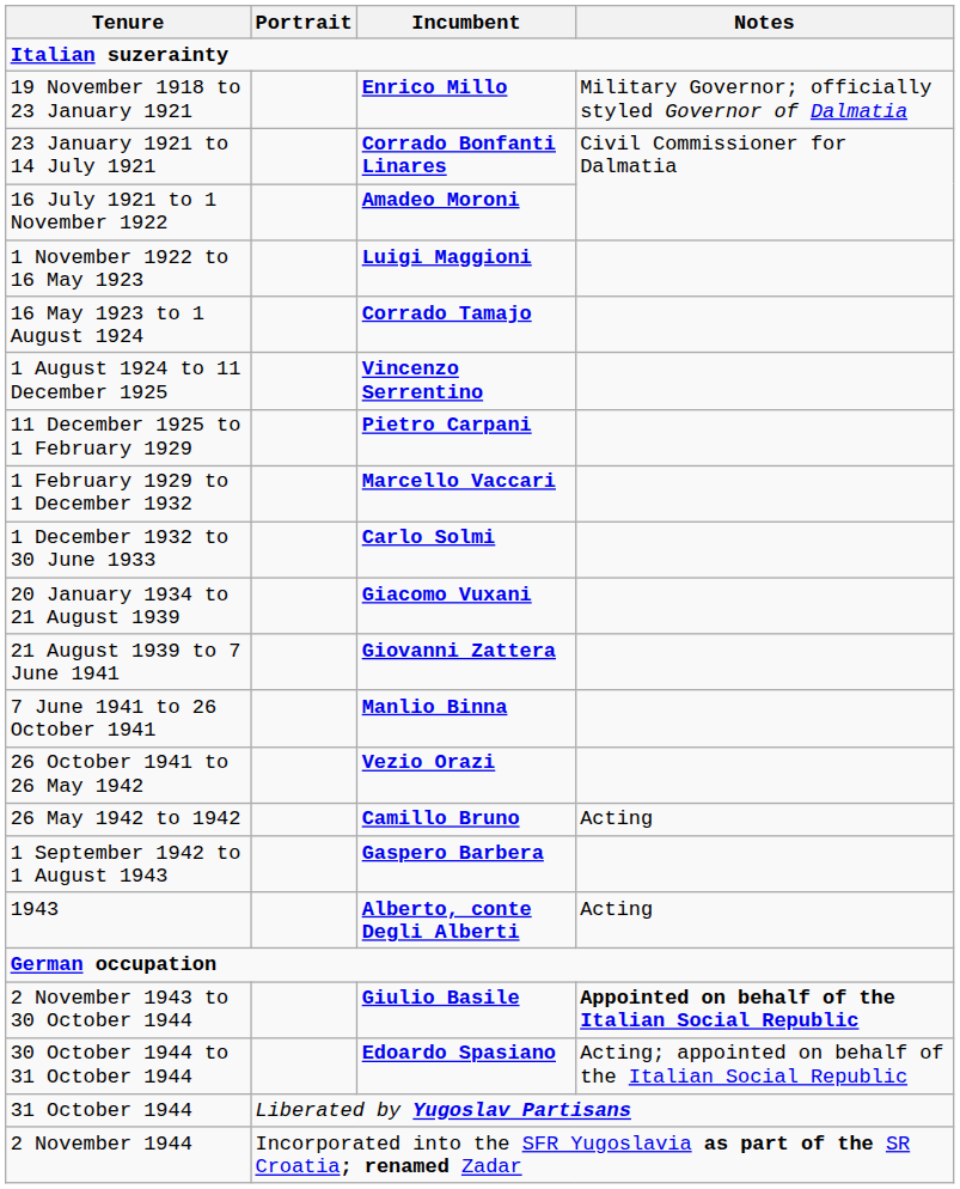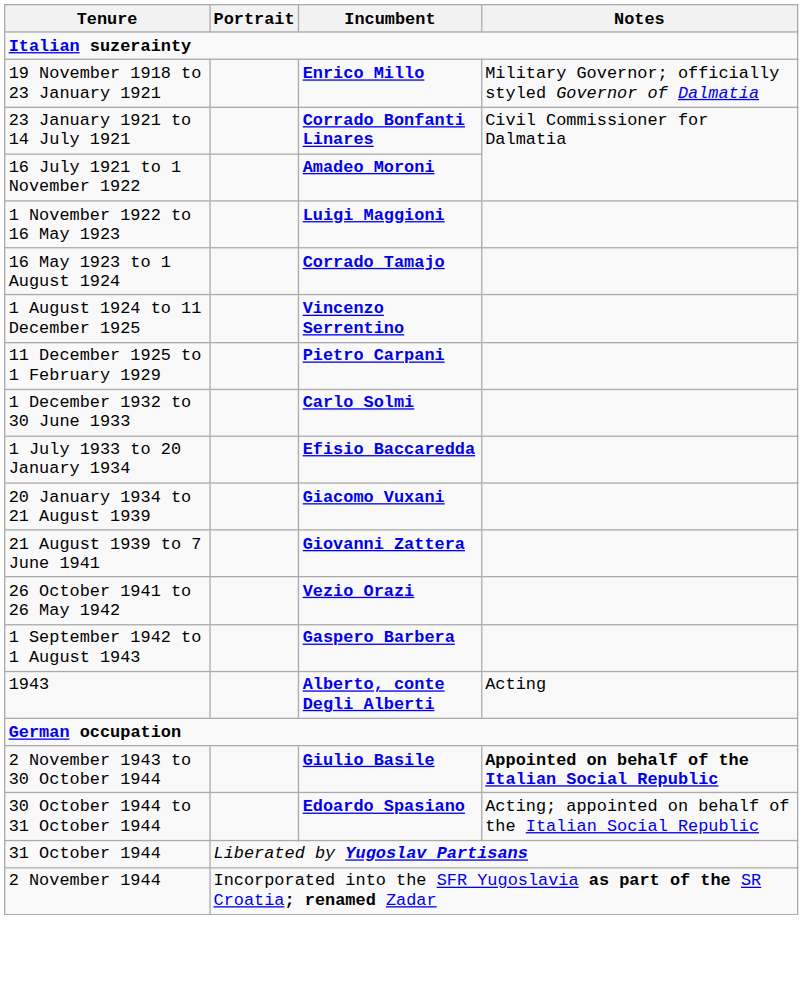 <table class="wikitable">
 <tr align=left>
 <th>Tenure</th>
 <th width=60px>Portrait</th>
 <th>Incumbent</th>
 <th>Notes</th>
 </tr>
 <tr valign=top>
 <td colspan="4"><strong><a href='#'>Italian</a> suzerainty</strong></td>
 </tr>
 <tr valign=top>
 <td>19 November 1918 to 23 January 1921</td>
 <td></td>
 <td><strong><a href='#'>Enrico Millo</a></strong></td>
 <td>Military Governor; officially styled <em>Governor of <a href='#'>Dalmatia</a></em></td>
 </tr>
 <tr valign=top>
 <td>23 January 1921 to 14 July 1921</td>
 <td></td>
 <td><strong><a href='#'>Corrado Bonfanti Linares</a></strong></td>
 <td rowspan=2>Civil Commissioner for Dalmatia</td>
 </tr>
 <tr valign=top>
 <td>16 July 1921 to 1 November 1922</td>
 <td></td>
 <td><strong><a href='#'>Amadeo Moroni</a></strong></td>
 </tr>
 <tr valign=top>
 <td>1 November 1922 to 16 May 1923</td>
 <td></td>
 <td><strong><a href='#'>Luigi Maggioni</a></strong></td>
 <td></td>
 </tr>
 <tr valign=top>
 <td>16 May 1923 to 1 August 1924</td>
 <td></td>
 <td><strong><a href='#'>Corrado Tamajo</a></strong></td>
 <td></td>
 </tr>
 <tr valign=top>
 <td>1 August 1924 to 11 December 1925</td>
 <td></td>
 <td><strong><a href='#'>Vincenzo Serrentino</a></strong></td>
 <td></td>
 </tr>
 <tr valign=top>
 <td>11 December 1925 to 1 February 1929</td>
 <td></td>
 <td><strong><a href='#'>Pietro Carpani</a></strong></td>
 <td></td>
 </tr>
 <tr valign=top>
-<td>1 February 1929 to 1 December 1932</td>
+<td>1 December 1932 to 30 June 1933</td>
 <td></td>
-<td><strong><a href='#'>Marcello Vaccari</a></strong></td>
+<td><strong><a href='#'>Carlo Solmi</a></strong></td>
 <td></td>
 </tr>
 <tr valign=top>
-<td>1 December 1932 to 30 June 1933</td>
+<td>1 July 1933 to 20 January 1934</td>
 <td></td>
-<td><strong><a href='#'>Carlo Solmi</a></strong></td>
+<td><strong><a href='#'>Efisio Baccaredda</a></strong></td>
 <td></td>
 </tr>
 <tr valign=top>
 <td>20 January 1934 to 21 August 1939</td>
 <td></td>
 <td><strong><a href='#'>Giacomo Vuxani</a></strong></td>
 <td></td>
 </tr>
 <tr valign=top>
 <td>21 August 1939 to 7 June 1941</td>
 <td></td>
 <td><strong><a href='#'>Giovanni Zattera</a></strong></td>
 <td></td>
 </tr>
 <tr valign=top>
-<td>7 June 1941 to 26 October 1941</td>
-<td></td>
-<td><strong><a href='#'>Manlio Binna</a></strong></td>
-<td></td>
-</tr>
-<tr valign=top>
 <td>26 October 1941 to 26 May 1942</td>
 <td></td>
 <td><strong><a href='#'>Vezio Orazi</a></strong></td>
 <td></td>
-</tr>
-<tr valign=top>
-<td>26 May 1942 to 1942</td>
-<td></td>
-<td><strong><a href='#'>Camillo Bruno</a></strong></td>
-<td>Acting</td>
 </tr>
 <tr valign=top>
 <td>1 September 1942 to 1 August 1943</td>
 <td></td>
 <td><strong><a href='#'>Gaspero Barbera</a></strong></td>
 <td></td>
 </tr>
 <tr valign=top>
 <td>1943</td>
 <td></td>
 <td><strong><a href='#'>Alberto, conte Degli Alberti</a></strong></td>
 <td>Acting</td>
 </tr>
 <tr valign=top>
 <td colspan="4"><strong><a href='#'>German</a> occupation</strong></td>
 </tr>
 <tr valign=top>
 <td>2 November 1943 to 30 October 1944</td>
 <td></td>
 <td><strong><a href='#'>Giulio Basile</a></strong></td>
 <td><strong>Appointed on behalf of the <a href='#'>Italian Social Republic</a></strong></td>
 </tr>
 <tr valign=top>
 <td>30 October 1944 to 31 October 1944</td>
 <td></td>
 <td><strong><a href='#'>Edoardo Spasiano</a></strong></td>
 <td>Acting; appointed on behalf of the <a href='#'>Italian Social Republic</a></td>
 </tr>
 <tr valign=top>
 <td>31 October 1944</td>
 <td colspan="3"><em>Liberated by <strong><a href='#'>Yugoslav Partisans</a><strong><em></td>
 </tr>
 <tr valign=top>
 <td>2 November 1944</td>
 <td colspan="3"></em>Incorporated into the </strong><a href='#'>SFR Yugoslavia</a><strong> as part of the </strong><a href='#'>SR Croatia</a><strong>; renamed </strong><a href='#'>Zadar</a></em></strong></td>
 </tr>
 </table>
